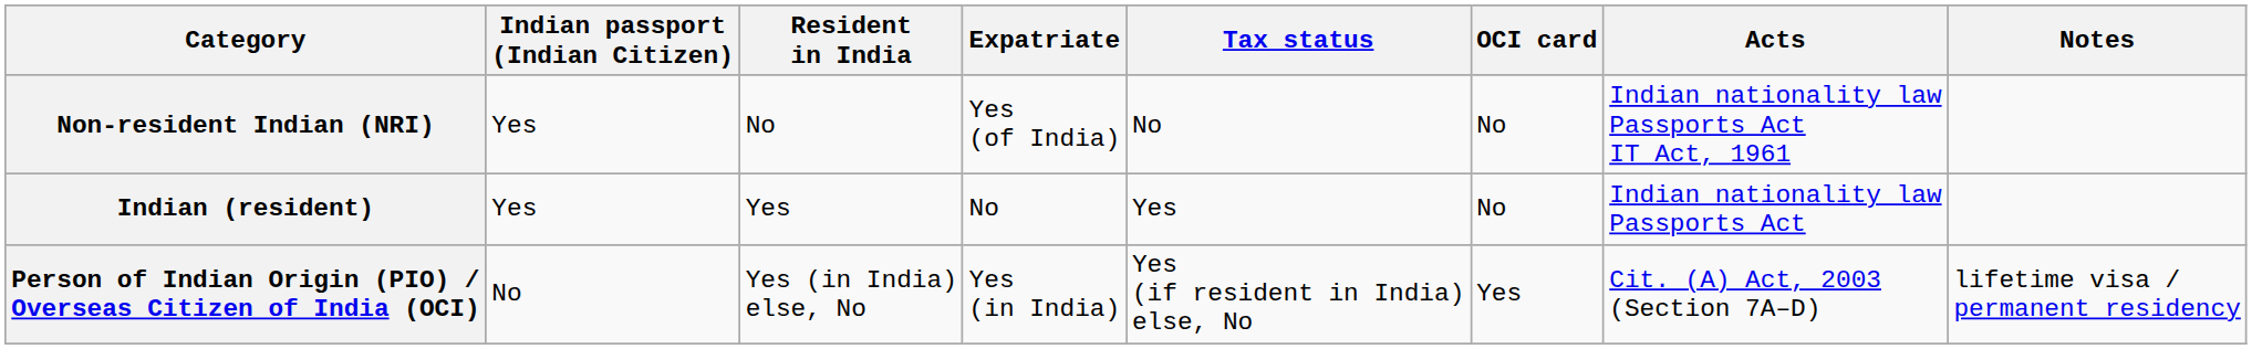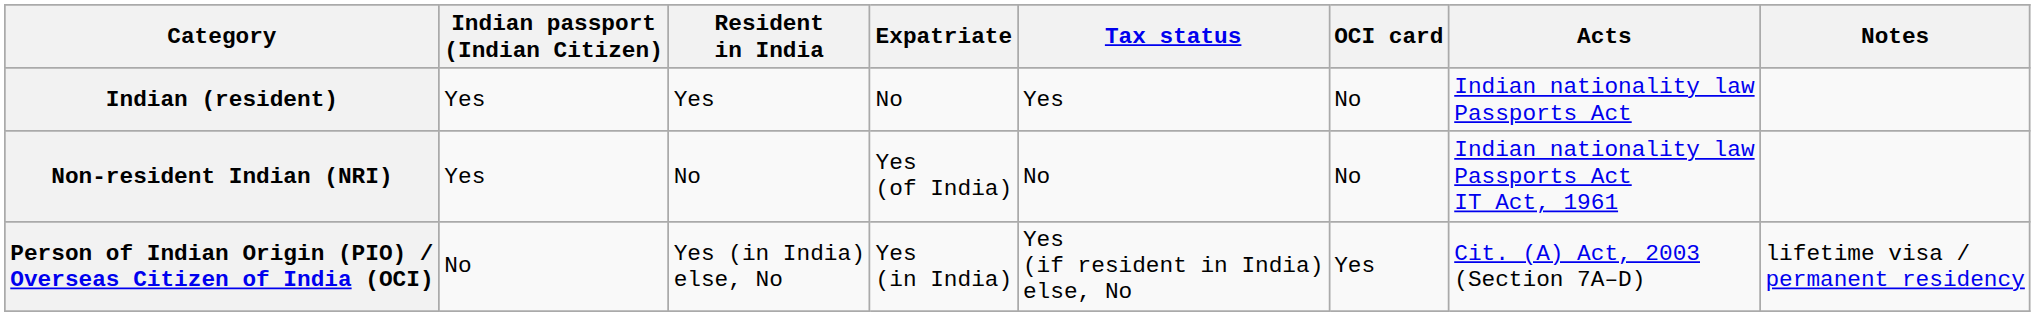 <table class="wikitable">
 <tr>
 <th>Category</th>
 <th>Indian passport<br>(Indian Citizen)</th>
 <th>Resident <br>in India</th>
 <th>Expatriate</th>
 <th><a href='#'>Tax status</a></th>
 <th>OCI card</th>
 <th>Acts</th>
 <th>Notes</th>
 </tr>
 <tr>
+<th>Indian (resident)</th>
+<td>Yes</td>
+<td>Yes</td>
+<td>No</td>
+<td>Yes</td>
+<td>No</td>
+<td><a href='#'>Indian nationality law</a><br><a href='#'>Passports Act</a></td>
+<td></td>
+</tr>
+<tr>
 <th>Non-resident Indian (NRI)</th>
 <td>Yes</td>
 <td>No</td>
 <td>Yes <br>(of India)</td>
 <td>No</td>
 <td>No</td>
 <td><a href='#'>Indian nationality law</a><br><a href='#'>Passports Act</a><br><a href='#'>IT Act, 1961</a></td>
-<td></td>
-</tr>
-<tr>
-<th>Indian (resident)</th>
-<td>Yes</td>
-<td>Yes</td>
-<td>No</td>
-<td>Yes</td>
-<td>No</td>
-<td><a href='#'>Indian nationality law</a><br><a href='#'>Passports Act</a></td>
 <td></td>
 </tr>
 <tr>
 <th>Person of Indian Origin (PIO) /<br><a href='#'>Overseas Citizen of India</a> (OCI)</th>
 <td>No</td>
 <td>Yes (in India)<br>else, No</td>
 <td>Yes <br>(in India)</td>
 <td>Yes <br>(if resident in India)<br>else, No</td>
 <td>Yes</td>
 <td><a href='#'>Cit. (A) Act, 2003</a><br>(Section 7A–D)</td>
 <td>lifetime visa /<br><a href='#'>permanent residency</a></td>
 </tr>
 </table>
